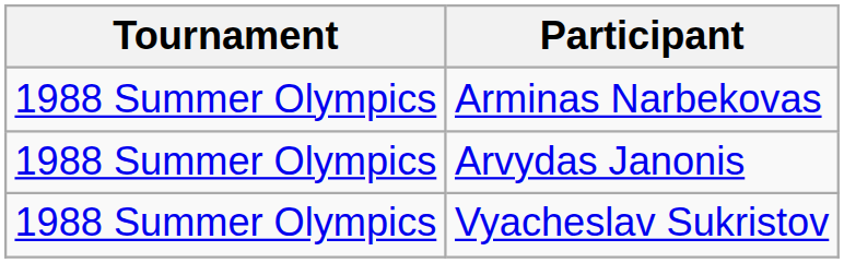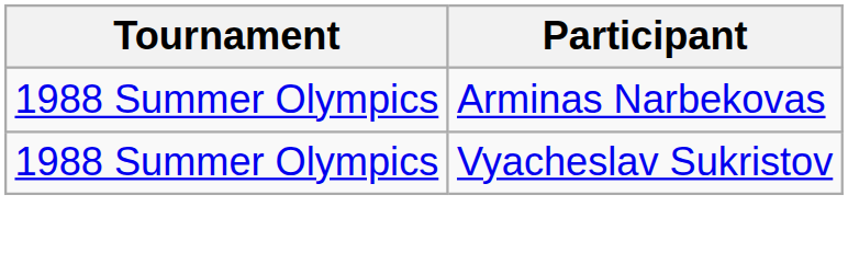 <table class="wikitable" style="text-align: left">
 <tr style="text-align: center">
 <th>Tournament</th>
 <th>Participant</th>
 </tr>
 <tr>
 <td align="left"> <a href='#'>1988 Summer Olympics</a></td>
 <td> <a href='#'>Arminas Narbekovas</a> </td>
 </tr>
 <tr>
 <td align="left"> <a href='#'>1988 Summer Olympics</a></td>
-<td> <a href='#'>Arvydas Janonis</a> </td>
-</tr>
-<tr>
-<td align="left"> <a href='#'>1988 Summer Olympics</a></td>
 <td> <a href='#'>Vyacheslav Sukristov</a> </td>
 </tr>
 </table>
